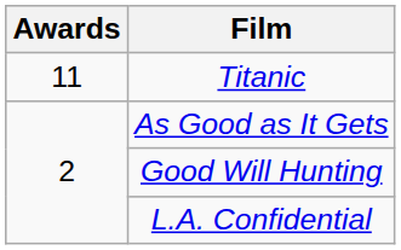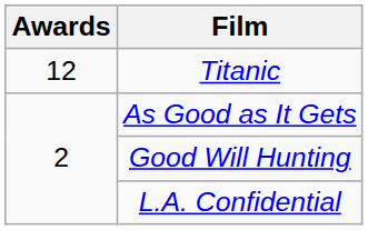 <table class="wikitable" style="text-align: center;">
 <tr>
 <th scope="col" width="55">Awards</th>
 <th scope="col" align="center">Film</th>
 </tr>
 <tr>
-<td style="text-align: center;">11</td>
+<td style="text-align: center;">12</td>
 <td><em><a href='#'>Titanic</a></em></td>
 </tr>
 <tr>
 <td rowspan=3 style="text-align:center">2</td>
 <td><em><a href='#'>As Good as It Gets</a></em></td>
 </tr>
 <tr>
 <td><em><a href='#'>Good Will Hunting</a></em></td>
 </tr>
 <tr>
 <td><em><a href='#'>L.A. Confidential</a></em></td>
 </tr>
 </table>
